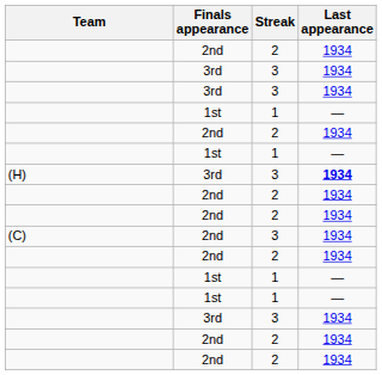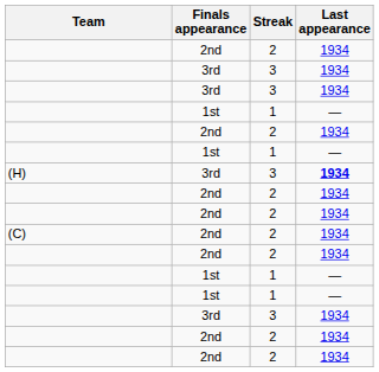 <table class="wikitable" style="text-align: center;">
 <tr>
 <th width=200>Team</th>
 <th width=80>Finals appearance</th>
 <th width=50>Streak</th>
 <th width=80>Last appearance</th>
 </tr>
 <tr>
 <td style="text-align:left;"></td>
 <td>2nd</td>
 <td>2</td>
 <td><a href='#'>1934</a></td>
 </tr>
 <tr>
 <td style="text-align:left;"></td>
 <td>3rd</td>
 <td>3</td>
 <td><a href='#'>1934</a></td>
 </tr>
 <tr>
 <td style="text-align:left;"></td>
 <td>3rd</td>
 <td>3</td>
 <td><a href='#'>1934</a></td>
 </tr>
 <tr>
 <td style="text-align:left;"></td>
 <td>1st</td>
 <td>1</td>
 <td>—</td>
 </tr>
 <tr>
 <td style="text-align:left;"></td>
 <td>2nd</td>
 <td>2</td>
 <td><a href='#'>1934</a></td>
 </tr>
 <tr>
 <td style="text-align:left;"></td>
 <td>1st</td>
 <td>1</td>
 <td>—</td>
 </tr>
 <tr>
 <td style="text-align:left;"> (H)</td>
 <td>3rd</td>
 <td>3</td>
 <td><strong><a href='#'>1934</a></strong></td>
 </tr>
 <tr>
 <td style="text-align:left;"></td>
 <td>2nd</td>
 <td>2</td>
 <td><a href='#'>1934</a></td>
 </tr>
 <tr>
 <td style="text-align:left;"></td>
 <td>2nd</td>
 <td>2</td>
 <td><a href='#'>1934</a></td>
 </tr>
 <tr>
 <td style="text-align:left;"> (C)</td>
 <td>2nd</td>
-<td>3</td>
+<td>2</td>
 <td><a href='#'>1934</a></td>
 </tr>
 <tr>
 <td style="text-align:left;"></td>
 <td>2nd</td>
 <td>2</td>
 <td><a href='#'>1934</a></td>
 </tr>
 <tr>
 <td style="text-align:left;"></td>
 <td>1st</td>
 <td>1</td>
 <td>—</td>
 </tr>
 <tr>
 <td style="text-align:left;"></td>
 <td>1st</td>
 <td>1</td>
 <td>—</td>
 </tr>
 <tr>
 <td style="text-align:left;"></td>
 <td>3rd</td>
 <td>3</td>
 <td><a href='#'>1934</a></td>
 </tr>
 <tr>
 <td style="text-align:left;"></td>
 <td>2nd</td>
 <td>2</td>
 <td><a href='#'>1934</a></td>
 </tr>
 <tr>
 <td style="text-align:left;"></td>
 <td>2nd</td>
 <td>2</td>
 <td><a href='#'>1934</a></td>
 </tr>
 </table>
